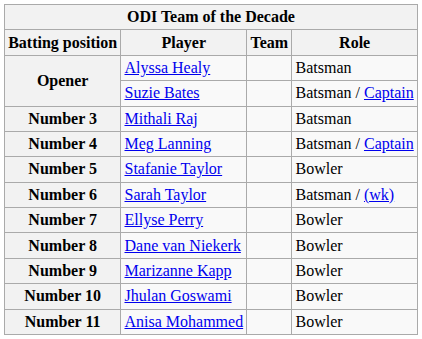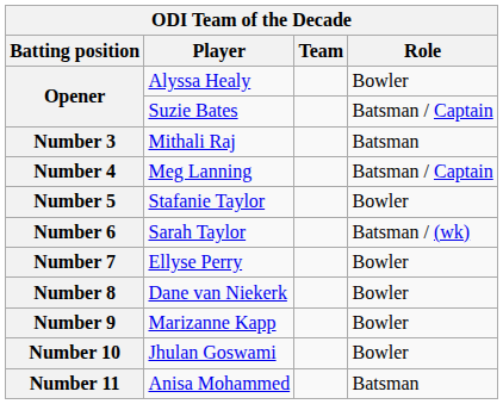 <table class="wikitable plainrowheaders">
 <tr style="background:#9cf;">
 <th colspan="5">ODI Team of the Decade</th>
 </tr>
 <tr>
 <th>Batting position</th>
 <th>Player</th>
 <th>Team</th>
 <th>Role</th>
 </tr>
 <tr>
 <th scope=row style=text-align:center; rowspan=2>Opener</th>
 <td><a href='#'>Alyssa Healy</a></td>
 <td></td>
-<td>Batsman</td>
+<td>Bowler</td>
 </tr>
 <tr>
 <td><a href='#'>Suzie Bates</a></td>
 <td></td>
 <td>Batsman / <a href='#'>Captain</a></td>
 </tr>
 <tr>
 <th scope=row style=text-align:center;>Number 3</th>
 <td><a href='#'>Mithali Raj</a></td>
 <td></td>
 <td>Batsman</td>
 </tr>
 <tr>
 <th scope=row style=text-align:center;>Number 4</th>
 <td><a href='#'>Meg Lanning</a></td>
 <td></td>
 <td>Batsman / <a href='#'>Captain</a></td>
 </tr>
 <tr>
 <th scope=row style=text-align:center;>Number 5</th>
 <td><a href='#'>Stafanie Taylor</a></td>
 <td></td>
 <td>Bowler</td>
 </tr>
 <tr>
 <th scope=row style=text-align:center;>Number 6</th>
 <td><a href='#'>Sarah Taylor</a></td>
 <td></td>
 <td>Batsman / <a href='#'>(wk)</a></td>
 </tr>
 <tr>
 <th scope=row style=text-align:center;>Number 7</th>
 <td><a href='#'>Ellyse Perry</a></td>
 <td></td>
 <td>Bowler</td>
 </tr>
 <tr>
 <th scope=row style=text-align:center;>Number 8</th>
 <td><a href='#'>Dane van Niekerk</a></td>
 <td></td>
 <td>Bowler</td>
 </tr>
 <tr>
 <th scope=row style=text-align:center;>Number 9</th>
 <td><a href='#'>Marizanne Kapp</a></td>
 <td></td>
 <td>Bowler</td>
 </tr>
 <tr>
 <th scope=row style=text-align:center;>Number 10</th>
 <td><a href='#'>Jhulan Goswami</a></td>
 <td></td>
 <td>Bowler</td>
 </tr>
 <tr>
 <th scope=row style=text-align:center;>Number 11</th>
 <td><a href='#'>Anisa Mohammed</a></td>
 <td></td>
-<td>Bowler</td>
+<td>Batsman</td>
 </tr>
 </table>
